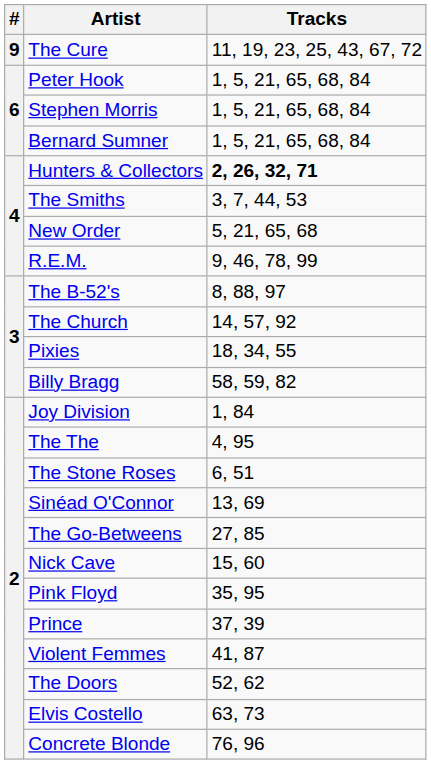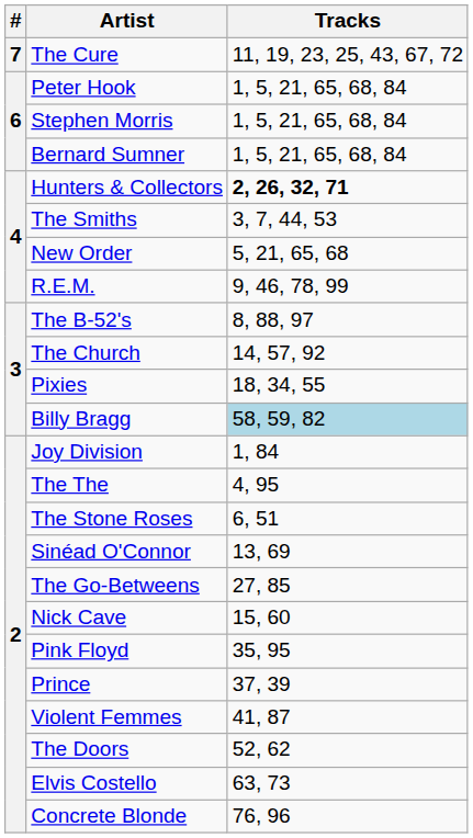 <table class="wikitable sortable">
 <tr>
 <th>#</th>
 <th>Artist</th>
 <th>Tracks</th>
 </tr>
 <tr>
-<th>9</th>
+<th>7</th>
 <td><a href='#'>The Cure</a></td>
 <td>11, 19, 23, 25, 43, 67, 72</td>
 </tr>
 <tr>
 <th rowspan="3">6</th>
 <td><a href='#'>Peter Hook</a></td>
 <td>1, 5, 21, 65, 68, 84</td>
 </tr>
 <tr>
 <td><a href='#'>Stephen Morris</a></td>
 <td>1, 5, 21, 65, 68, 84</td>
 </tr>
 <tr>
 <td><a href='#'>Bernard Sumner</a></td>
 <td>1, 5, 21, 65, 68, 84</td>
 </tr>
 <tr>
 <th rowspan="4">4</th>
 <td><a href='#'>Hunters & Collectors</a></td>
 <td><strong>2, 26, 32, 71</strong></td>
 </tr>
 <tr>
 <td><a href='#'>The Smiths</a></td>
 <td>3, 7, 44, 53</td>
 </tr>
 <tr>
 <td><a href='#'>New Order</a></td>
 <td>5, 21, 65, 68</td>
 </tr>
 <tr>
 <td><a href='#'>R.E.M.</a></td>
 <td>9, 46, 78, 99</td>
 </tr>
 <tr>
 <th rowspan="4">3</th>
 <td><a href='#'>The B-52's</a></td>
 <td>8, 88, 97</td>
 </tr>
 <tr>
 <td><a href='#'>The Church</a></td>
 <td>14, 57, 92</td>
 </tr>
 <tr>
 <td><a href='#'>Pixies</a></td>
 <td>18, 34, 55</td>
 </tr>
 <tr>
 <td><a href='#'>Billy Bragg</a></td>
-<td>58, 59, 82</td>
+<td style="background: lightblue;">58, 59, 82</td>
 </tr>
 <tr>
 <th rowspan="12">2</th>
 <td><a href='#'>Joy Division</a></td>
 <td>1, 84</td>
 </tr>
 <tr>
 <td><a href='#'>The The</a></td>
 <td>4, 95</td>
 </tr>
 <tr>
 <td><a href='#'>The Stone Roses</a></td>
 <td>6, 51</td>
 </tr>
 <tr>
 <td><a href='#'>Sinéad O'Connor</a></td>
 <td>13, 69</td>
 </tr>
 <tr>
 <td><a href='#'>The Go-Betweens</a></td>
 <td>27, 85</td>
 </tr>
 <tr>
 <td><a href='#'>Nick Cave</a></td>
 <td>15, 60</td>
 </tr>
 <tr>
 <td><a href='#'>Pink Floyd</a></td>
 <td>35, 95</td>
 </tr>
 <tr>
 <td><a href='#'>Prince</a></td>
 <td>37, 39</td>
 </tr>
 <tr>
 <td><a href='#'>Violent Femmes</a></td>
 <td>41, 87</td>
 </tr>
 <tr>
 <td><a href='#'>The Doors</a></td>
 <td>52, 62</td>
 </tr>
 <tr>
 <td><a href='#'>Elvis Costello</a></td>
 <td>63, 73</td>
 </tr>
 <tr>
 <td><a href='#'>Concrete Blonde</a></td>
 <td>76, 96</td>
 </tr>
 </table>
